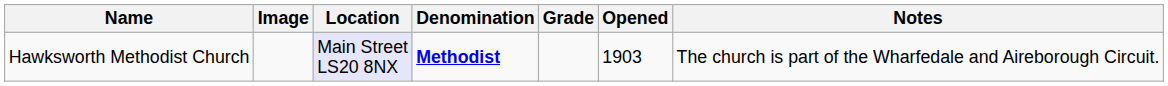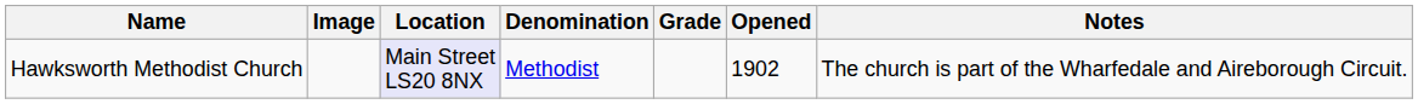 <table class="wikitable sortable">
 <tr>
 <th>Name</th>
 <th class="unsortable">Image</th>
 <th>Location</th>
 <th>Denomination</th>
 <th>Grade</th>
 <th>Opened</th>
 <th class="unsortable">Notes</th>
 </tr>
 <tr>
 <td>Hawksworth Methodist Church </td>
 <td></td>
 <td style="background: lavender;">Main Street<br>LS20 8NX</td>
-<td><strong><a href='#'>Methodist</a></strong></td>
+<td><a href='#'>Methodist</a></td>
 <td></td>
-<td>1903</td>
+<td>1902</td>
 <td>The church is part of the Wharfedale and Aireborough Circuit.</td>
 </tr>
 </table>
